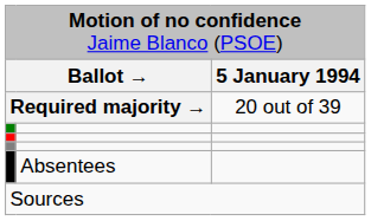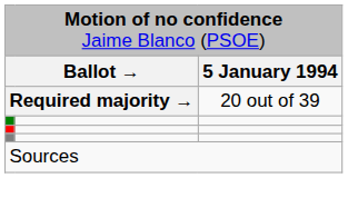 <table class="wikitable" style="text-align:center;">
 <tr>
 <td colspan="3" align="center" bgcolor="#C0C0C0"><strong>Motion of no confidence</strong><br><a href='#'>Jaime Blanco</a> (<a href='#'>PSOE</a>)</td>
 </tr>
 <tr>
 <th colspan="2" width="150px">Ballot →</th>
 <th>5 January 1994</th>
 </tr>
 <tr>
 <th colspan="2">Required majority →</th>
 <td>20 out of 39 </td>
 </tr>
 <tr>
 <th width="1px" style="background:green;"></th>
 <td align="left"></td>
 <td></td>
 </tr>
 <tr>
 <th style="color:inherit;background:red;"></th>
 <td align="left"></td>
 <td></td>
 </tr>
 <tr>
 <th style="color:inherit;background:gray;"></th>
 <td align="left"></td>
 <td></td>
 </tr>
 <tr>
-<th style="color:inherit;background:black;"></th>
-<td align="left">Absentees</td>
-<td></td>
-</tr>
-<tr>
 <td align="left" colspan="3">Sources</td>
 </tr>
 </table>
